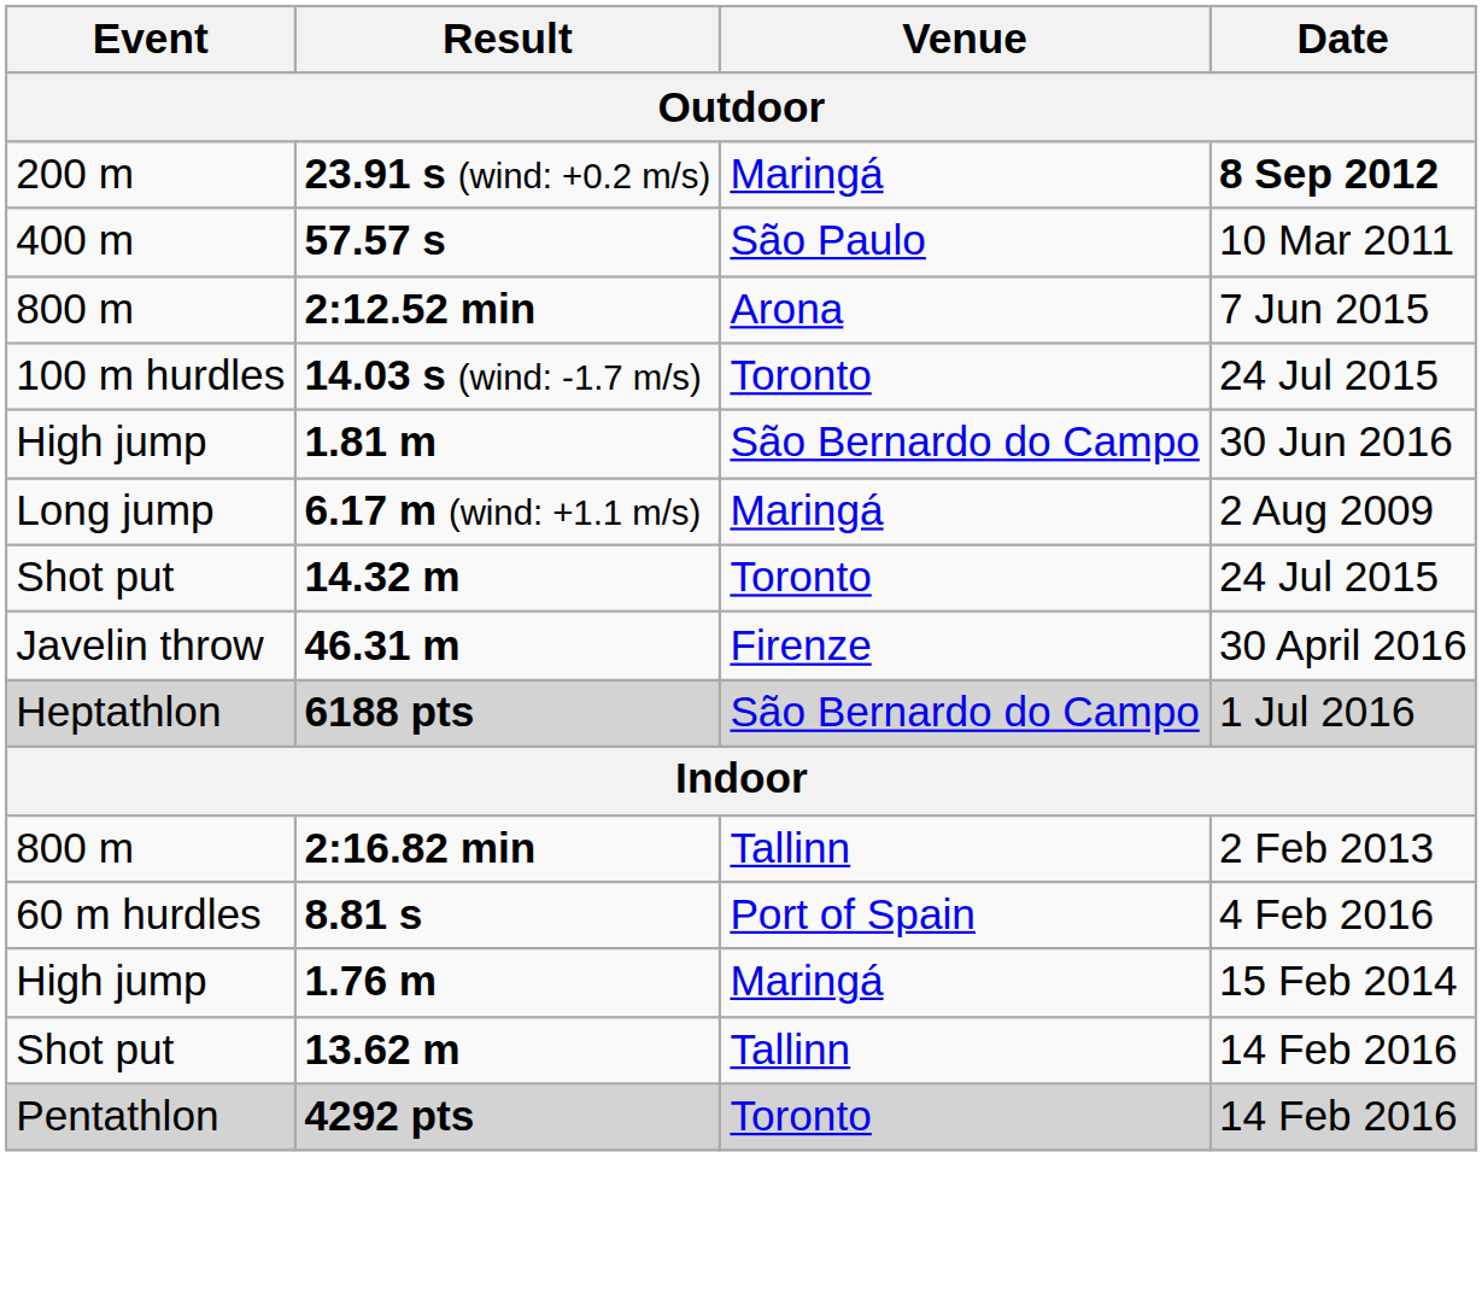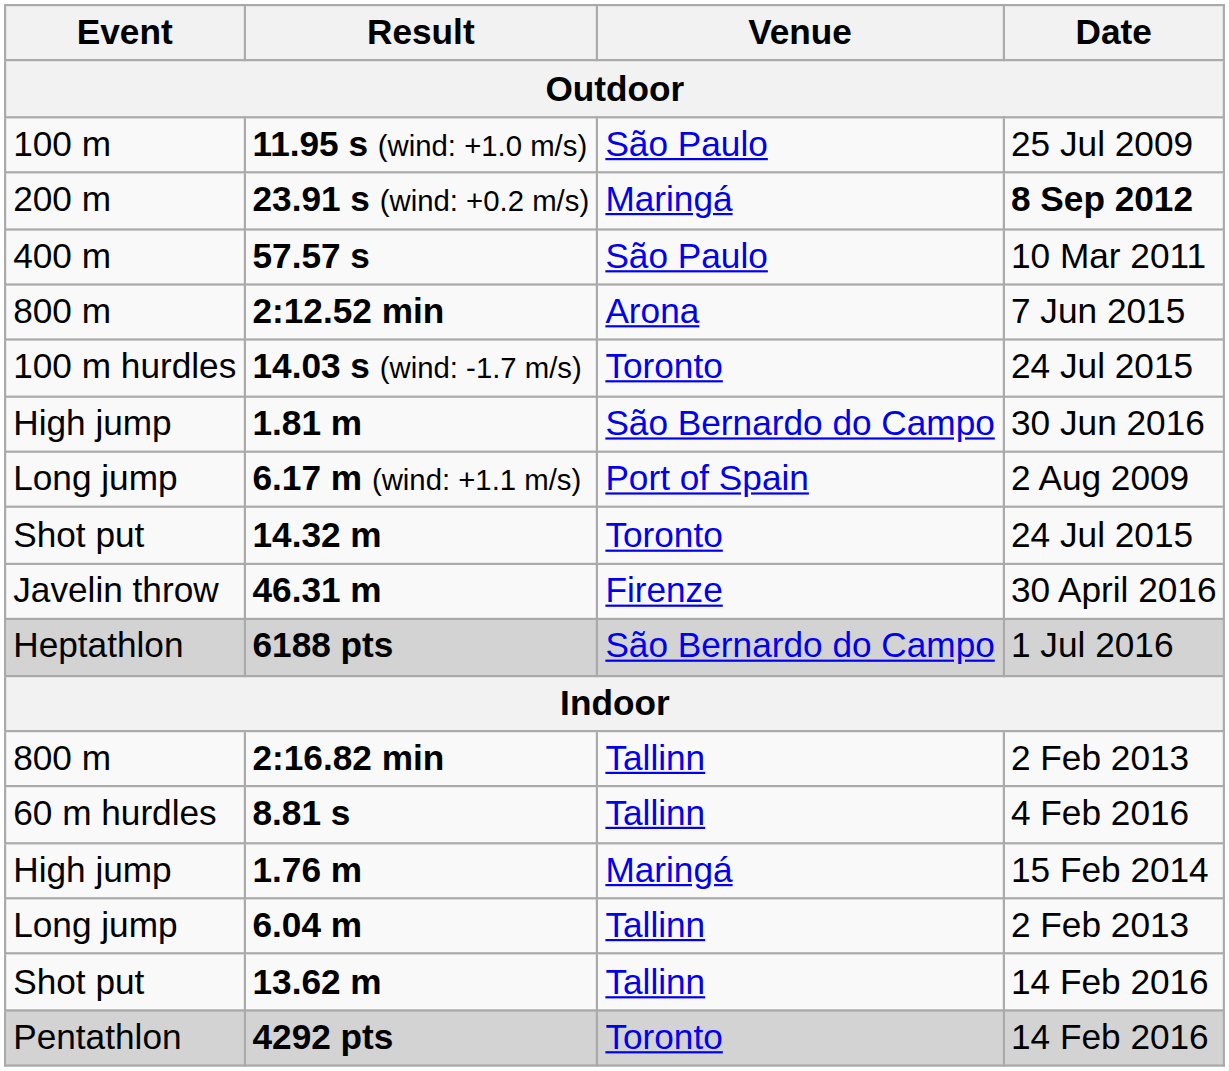 <table class="wikitable">
 <tr>
 <th>Event</th>
 <th>Result</th>
 <th>Venue</th>
 <th>Date</th>
 </tr>
 <tr>
 <th colspan="4">Outdoor</th>
+</tr>
+<tr>
+<td>100 m</td>
+<td><strong>11.95 s</strong> <small>(wind: +1.0 m/s)</small></td>
+<td> <a href='#'>São Paulo</a></td>
+<td>25 Jul 2009</td>
 </tr>
 <tr>
 <td>200 m</td>
 <td><strong>23.91 s</strong> <small>(wind: +0.2 m/s)</small></td>
 <td> <a href='#'>Maringá</a></td>
 <td><strong>8 Sep 2012</strong></td>
 </tr>
 <tr>
 <td>400 m</td>
 <td><strong>57.57 s</strong></td>
 <td> <a href='#'>São Paulo</a></td>
 <td>10 Mar 2011</td>
 </tr>
 <tr>
 <td>800 m</td>
 <td><strong>2:12.52 min</strong></td>
 <td> <a href='#'>Arona</a></td>
 <td>7 Jun 2015</td>
 </tr>
 <tr>
 <td>100 m hurdles</td>
 <td><strong>14.03 s</strong> <small>(wind: -1.7 m/s)</small></td>
 <td> <a href='#'>Toronto</a></td>
 <td>24 Jul 2015</td>
 </tr>
 <tr>
 <td>High jump</td>
 <td><strong>1.81 m</strong></td>
 <td> <a href='#'>São Bernardo do Campo</a></td>
 <td>30 Jun 2016</td>
 </tr>
 <tr>
 <td>Long jump</td>
 <td><strong>6.17 m</strong> <small>(wind: +1.1 m/s)</small></td>
-<td> <a href='#'>Maringá</a></td>
+<td> <a href='#'>Port of Spain</a></td>
 <td>2 Aug 2009</td>
 </tr>
 <tr>
 <td>Shot put</td>
 <td><strong>14.32 m</strong></td>
 <td> <a href='#'>Toronto</a></td>
 <td>24 Jul 2015</td>
 </tr>
 <tr>
 <td>Javelin throw</td>
 <td><strong>46.31 m</strong></td>
 <td> <a href='#'>Firenze</a></td>
 <td>30 April 2016</td>
 </tr>
 <tr bgcolor=lightgray>
 <td>Heptathlon</td>
 <td><strong>6188 pts</strong></td>
 <td> <a href='#'>São Bernardo do Campo</a></td>
 <td>1 Jul 2016</td>
 </tr>
 <tr>
 <th colspan="4">Indoor</th>
 </tr>
 <tr>
 <td>800 m</td>
 <td><strong>2:16.82 min</strong></td>
 <td> <a href='#'>Tallinn</a></td>
 <td>2 Feb 2013</td>
 </tr>
 <tr>
 <td>60 m hurdles</td>
 <td><strong>8.81 s</strong></td>
-<td> <a href='#'>Port of Spain</a></td>
+<td> <a href='#'>Tallinn</a></td>
 <td>4 Feb 2016</td>
 </tr>
 <tr>
 <td>High jump</td>
 <td><strong>1.76 m</strong></td>
 <td> <a href='#'>Maringá</a></td>
 <td>15 Feb 2014</td>
+</tr>
+<tr>
+<td>Long jump</td>
+<td><strong>6.04 m</strong></td>
+<td> <a href='#'>Tallinn</a></td>
+<td>2 Feb 2013</td>
 </tr>
 <tr>
 <td>Shot put</td>
 <td><strong>13.62 m</strong></td>
 <td> <a href='#'>Tallinn</a></td>
 <td>14 Feb 2016</td>
 </tr>
 <tr bgcolor=lightgray>
 <td>Pentathlon</td>
 <td><strong>4292 pts</strong></td>
 <td> <a href='#'>Toronto</a></td>
 <td>14 Feb 2016</td>
 </tr>
 </table>
